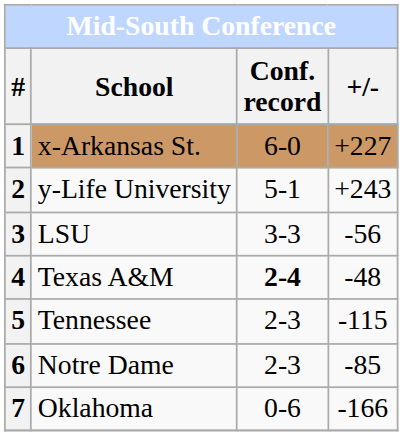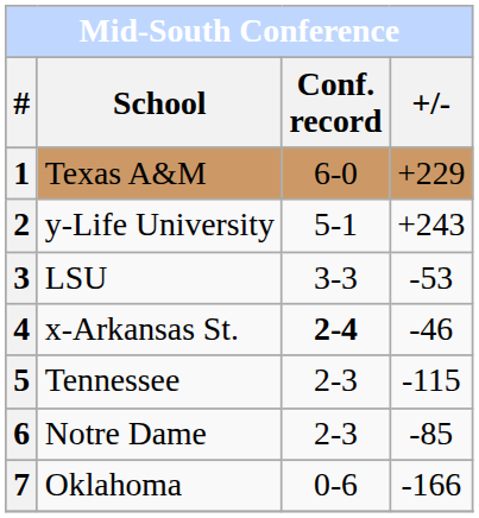 <table class="wikitable sortable collapsible collapsed" style="text-align: center;">
 <tr>
 <th colspan=4 style="background:#BFD7FF; color:white">Mid-South Conference</th>
 </tr>
 <tr>
 <th>#</th>
 <th>School</th>
 <th>Conf. <br> record</th>
 <th>+/-</th>
 </tr>
 <tr style="background:#cc9966;">
 <th>1</th>
-<td align="left">x-Arkansas St.</td>
+<td align="left">Texas A&M</td>
 <td>6-0</td>
-<td>+227</td>
+<td>+229</td>
 </tr>
 <tr>
 <th>2</th>
 <td align="left">y-Life University</td>
 <td>5-1</td>
 <td>+243</td>
 </tr>
 <tr>
 <th>3</th>
 <td align="left">LSU</td>
 <td>3-3</td>
-<td>-56</td>
+<td>-53</td>
 </tr>
 <tr>
 <th>4</th>
-<td align="left">Texas A&M</td>
+<td align="left">x-Arkansas St.</td>
 <td><strong>2-4</strong></td>
-<td>-48</td>
+<td>-46</td>
 </tr>
 <tr>
 <th>5</th>
 <td align="left">Tennessee</td>
 <td>2-3</td>
 <td>-115</td>
 </tr>
 <tr>
 <th>6</th>
 <td align="left">Notre Dame</td>
 <td>2-3</td>
 <td>-85</td>
 </tr>
 <tr>
 <th>7</th>
 <td align="left">Oklahoma</td>
 <td>0-6</td>
 <td>-166</td>
 </tr>
 <tr>
 </tr>
 </table>
